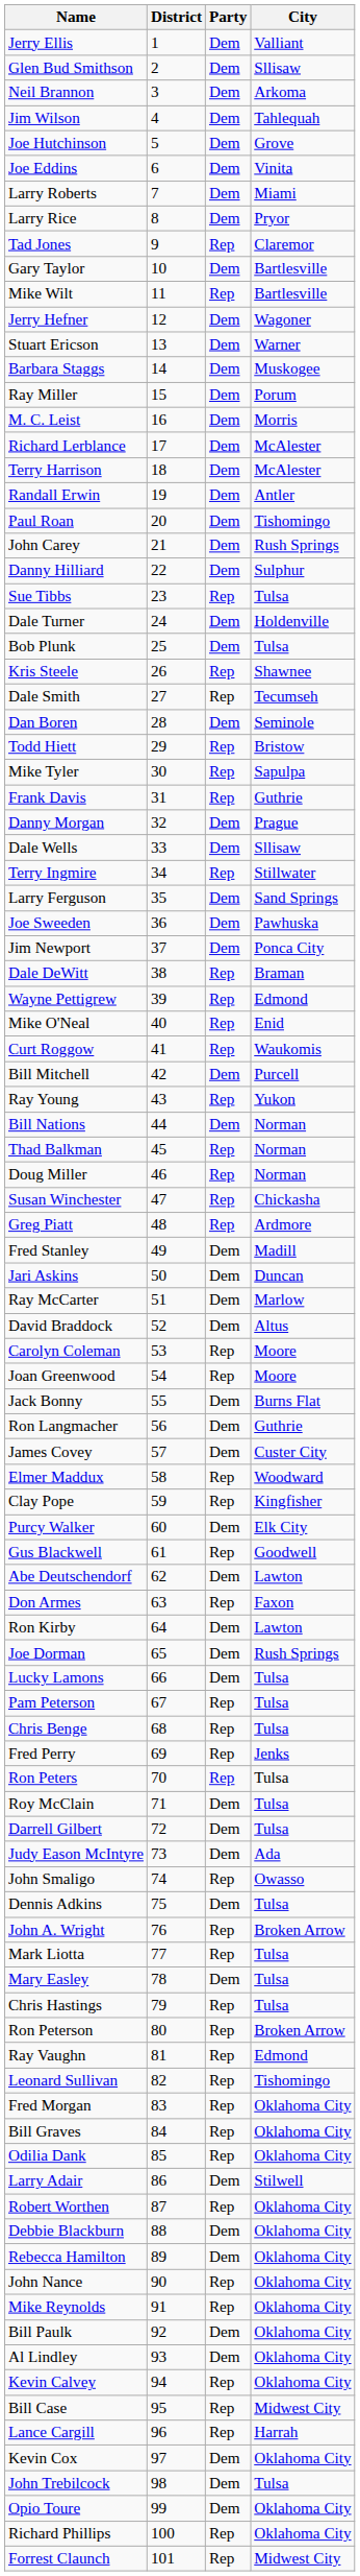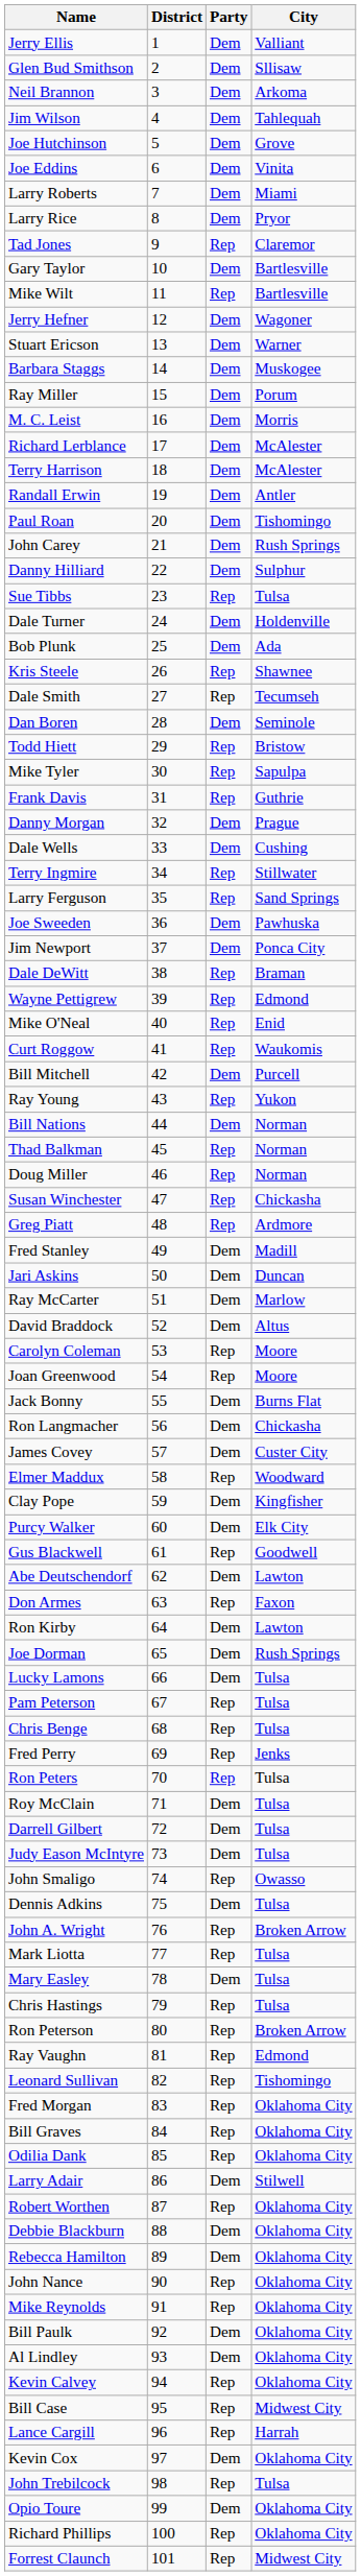 <table class="wikitable sortable">
 <tr>
 <th>Name</th>
 <th>District</th>
 <th>Party</th>
 <th>City</th>
 </tr>
 <tr>
 <td><a href='#'>Jerry Ellis</a></td>
 <td>1</td>
 <td><a href='#'>Dem</a></td>
 <td><a href='#'>Valliant</a></td>
 </tr>
 <tr>
 <td><a href='#'>Glen Bud Smithson</a></td>
 <td>2</td>
 <td><a href='#'>Dem</a></td>
 <td><a href='#'>Sllisaw</a></td>
 </tr>
 <tr>
 <td><a href='#'>Neil Brannon</a></td>
 <td>3</td>
 <td><a href='#'>Dem</a></td>
 <td><a href='#'>Arkoma</a></td>
 </tr>
 <tr>
 <td><a href='#'>Jim Wilson</a></td>
 <td>4</td>
 <td><a href='#'>Dem</a></td>
 <td><a href='#'>Tahlequah</a></td>
 </tr>
 <tr>
 <td><a href='#'>Joe Hutchinson</a></td>
 <td>5</td>
 <td><a href='#'>Dem</a></td>
 <td><a href='#'>Grove</a></td>
 </tr>
 <tr>
 <td><a href='#'>Joe Eddins</a></td>
 <td>6</td>
 <td><a href='#'>Dem</a></td>
 <td><a href='#'>Vinita</a></td>
 </tr>
 <tr>
 <td>Larry Roberts</td>
 <td>7</td>
 <td><a href='#'>Dem</a></td>
 <td><a href='#'>Miami</a></td>
 </tr>
 <tr>
 <td>Larry Rice</td>
 <td>8</td>
 <td><a href='#'>Dem</a></td>
 <td><a href='#'>Pryor</a></td>
 </tr>
 <tr>
 <td><a href='#'>Tad Jones</a></td>
 <td>9</td>
 <td><a href='#'>Rep</a></td>
 <td><a href='#'>Claremor</a></td>
 </tr>
 <tr>
 <td>Gary Taylor</td>
 <td>10</td>
 <td><a href='#'>Dem</a></td>
 <td><a href='#'>Bartlesville</a></td>
 </tr>
 <tr>
 <td>Mike Wilt</td>
 <td>11</td>
 <td><a href='#'>Rep</a></td>
 <td><a href='#'>Bartlesville</a></td>
 </tr>
 <tr>
 <td><a href='#'>Jerry Hefner</a></td>
 <td>12</td>
 <td><a href='#'>Dem</a></td>
 <td><a href='#'>Wagoner</a></td>
 </tr>
 <tr>
 <td>Stuart Ericson</td>
 <td>13</td>
 <td><a href='#'>Dem</a></td>
 <td><a href='#'>Warner</a></td>
 </tr>
 <tr>
 <td><a href='#'>Barbara Staggs</a></td>
 <td>14</td>
 <td><a href='#'>Dem</a></td>
 <td><a href='#'>Muskogee</a></td>
 </tr>
 <tr>
 <td>Ray Miller</td>
 <td>15</td>
 <td><a href='#'>Dem</a></td>
 <td><a href='#'>Porum</a></td>
 </tr>
 <tr>
 <td><a href='#'>M. C. Leist</a></td>
 <td>16</td>
 <td><a href='#'>Dem</a></td>
 <td><a href='#'>Morris</a></td>
 </tr>
 <tr>
 <td><a href='#'>Richard Lerblance</a></td>
 <td>17</td>
 <td><a href='#'>Dem</a></td>
 <td><a href='#'>McAlester</a></td>
 </tr>
 <tr>
 <td><a href='#'>Terry Harrison</a></td>
 <td>18</td>
 <td><a href='#'>Dem</a></td>
 <td><a href='#'>McAlester</a></td>
 </tr>
 <tr>
 <td><a href='#'>Randall Erwin</a></td>
 <td>19</td>
 <td><a href='#'>Dem</a></td>
 <td><a href='#'>Antler</a></td>
 </tr>
 <tr>
 <td><a href='#'>Paul Roan</a></td>
 <td>20</td>
 <td><a href='#'>Dem</a></td>
 <td><a href='#'>Tishomingo</a></td>
 </tr>
 <tr>
 <td>John Carey</td>
 <td>21</td>
 <td><a href='#'>Dem</a></td>
 <td><a href='#'>Rush Springs</a></td>
 </tr>
 <tr>
 <td><a href='#'>Danny Hilliard</a></td>
 <td>22</td>
 <td><a href='#'>Dem</a></td>
 <td><a href='#'>Sulphur</a></td>
 </tr>
 <tr>
 <td><a href='#'>Sue Tibbs</a></td>
 <td>23</td>
 <td><a href='#'>Rep</a></td>
 <td><a href='#'>Tulsa</a></td>
 </tr>
 <tr>
 <td>Dale Turner</td>
 <td>24</td>
 <td><a href='#'>Dem</a></td>
 <td><a href='#'>Holdenville</a></td>
 </tr>
 <tr>
 <td>Bob Plunk</td>
 <td>25</td>
 <td><a href='#'>Dem</a></td>
-<td><a href='#'>Tulsa</a></td>
+<td><a href='#'>Ada</a></td>
 </tr>
 <tr>
 <td><a href='#'>Kris Steele</a></td>
 <td>26</td>
 <td><a href='#'>Rep</a></td>
 <td><a href='#'>Shawnee</a></td>
 </tr>
 <tr>
 <td>Dale Smith</td>
 <td>27</td>
 <td>Rep</td>
 <td><a href='#'>Tecumseh</a></td>
 </tr>
 <tr>
 <td><a href='#'>Dan Boren</a></td>
 <td>28</td>
 <td><a href='#'>Dem</a></td>
 <td><a href='#'>Seminole</a></td>
 </tr>
 <tr>
 <td><a href='#'>Todd Hiett</a></td>
 <td>29</td>
 <td><a href='#'>Rep</a></td>
 <td><a href='#'>Bristow</a></td>
 </tr>
 <tr>
 <td>Mike Tyler</td>
 <td>30</td>
 <td><a href='#'>Rep</a></td>
 <td><a href='#'>Sapulpa</a></td>
 </tr>
 <tr>
 <td><a href='#'>Frank Davis</a></td>
 <td>31</td>
 <td><a href='#'>Rep</a></td>
 <td><a href='#'>Guthrie</a></td>
 </tr>
 <tr>
 <td><a href='#'>Danny Morgan</a></td>
 <td>32</td>
 <td><a href='#'>Dem</a></td>
 <td><a href='#'>Prague</a></td>
 </tr>
 <tr>
 <td>Dale Wells</td>
 <td>33</td>
 <td><a href='#'>Dem</a></td>
-<td><a href='#'>Sllisaw</a></td>
+<td><a href='#'>Cushing</a></td>
 </tr>
 <tr>
 <td><a href='#'>Terry Ingmire</a></td>
 <td>34</td>
 <td><a href='#'>Rep</a></td>
 <td><a href='#'>Stillwater</a></td>
 </tr>
 <tr>
 <td>Larry Ferguson</td>
 <td>35</td>
-<td><a href='#'>Dem</a></td>
+<td><a href='#'>Rep</a></td>
 <td><a href='#'>Sand Springs</a></td>
 </tr>
 <tr>
 <td><a href='#'>Joe Sweeden</a></td>
 <td>36</td>
 <td><a href='#'>Dem</a></td>
 <td><a href='#'>Pawhuska</a></td>
 </tr>
 <tr>
 <td>Jim Newport</td>
 <td>37</td>
 <td><a href='#'>Dem</a></td>
 <td><a href='#'>Ponca City</a></td>
 </tr>
 <tr>
 <td><a href='#'>Dale DeWitt</a></td>
 <td>38</td>
 <td><a href='#'>Rep</a></td>
 <td><a href='#'>Braman</a></td>
 </tr>
 <tr>
 <td><a href='#'>Wayne Pettigrew</a></td>
 <td>39</td>
 <td><a href='#'>Rep</a></td>
 <td><a href='#'>Edmond</a></td>
 </tr>
 <tr>
 <td>Mike O'Neal</td>
 <td>40</td>
 <td><a href='#'>Rep</a></td>
 <td><a href='#'>Enid</a></td>
 </tr>
 <tr>
 <td><a href='#'>Curt Roggow</a></td>
 <td>41</td>
 <td><a href='#'>Rep</a></td>
 <td><a href='#'>Waukomis</a></td>
 </tr>
 <tr>
 <td>Bill Mitchell</td>
 <td>42</td>
 <td><a href='#'>Dem</a></td>
 <td><a href='#'>Purcell</a></td>
 </tr>
 <tr>
 <td>Ray Young</td>
 <td>43</td>
 <td><a href='#'>Rep</a></td>
 <td><a href='#'>Yukon</a></td>
 </tr>
 <tr>
 <td><a href='#'>Bill Nations</a></td>
 <td>44</td>
 <td><a href='#'>Dem</a></td>
 <td><a href='#'>Norman</a></td>
 </tr>
 <tr>
 <td><a href='#'>Thad Balkman</a></td>
 <td>45</td>
 <td><a href='#'>Rep</a></td>
 <td><a href='#'>Norman</a></td>
 </tr>
 <tr>
 <td>Doug Miller</td>
 <td>46</td>
 <td><a href='#'>Rep</a></td>
 <td><a href='#'>Norman</a></td>
 </tr>
 <tr>
 <td><a href='#'>Susan Winchester</a></td>
 <td>47</td>
 <td><a href='#'>Rep</a></td>
 <td><a href='#'>Chickasha</a></td>
 </tr>
 <tr>
 <td><a href='#'>Greg Piatt</a></td>
 <td>48</td>
 <td><a href='#'>Rep</a></td>
 <td><a href='#'>Ardmore</a></td>
 </tr>
 <tr>
 <td>Fred Stanley</td>
 <td>49</td>
 <td>Dem</td>
 <td><a href='#'>Madill</a></td>
 </tr>
 <tr>
 <td><a href='#'>Jari Askins</a></td>
 <td>50</td>
 <td>Dem</td>
 <td><a href='#'>Duncan</a></td>
 </tr>
 <tr>
 <td>Ray McCarter</td>
 <td>51</td>
 <td>Dem</td>
 <td><a href='#'>Marlow</a></td>
 </tr>
 <tr>
 <td>David Braddock</td>
 <td>52</td>
 <td>Dem</td>
 <td><a href='#'>Altus</a></td>
 </tr>
 <tr>
 <td><a href='#'>Carolyn Coleman</a></td>
 <td>53</td>
 <td>Rep</td>
 <td><a href='#'>Moore</a></td>
 </tr>
 <tr>
 <td>Joan Greenwood</td>
 <td>54</td>
 <td>Rep</td>
 <td><a href='#'>Moore</a></td>
 </tr>
 <tr>
 <td>Jack Bonny</td>
 <td>55</td>
 <td>Dem</td>
 <td><a href='#'>Burns Flat</a></td>
 </tr>
 <tr>
 <td>Ron Langmacher</td>
 <td>56</td>
 <td>Dem</td>
-<td><a href='#'>Guthrie</a></td>
+<td><a href='#'>Chickasha</a></td>
 </tr>
 <tr>
 <td>James Covey</td>
 <td>57</td>
 <td>Dem</td>
 <td><a href='#'>Custer City</a></td>
 </tr>
 <tr>
 <td><a href='#'>Elmer Maddux</a></td>
 <td>58</td>
 <td>Rep</td>
 <td><a href='#'>Woodward</a></td>
 </tr>
 <tr>
 <td>Clay Pope</td>
 <td>59</td>
-<td>Rep</td>
+<td>Dem</td>
 <td><a href='#'>Kingfisher</a></td>
 </tr>
 <tr>
 <td><a href='#'>Purcy Walker</a></td>
 <td>60</td>
 <td>Dem</td>
 <td><a href='#'>Elk City</a></td>
 </tr>
 <tr>
 <td><a href='#'>Gus Blackwell</a></td>
 <td>61</td>
 <td>Rep</td>
 <td><a href='#'>Goodwell</a></td>
 </tr>
 <tr>
 <td><a href='#'>Abe Deutschendorf</a></td>
 <td>62</td>
 <td>Dem</td>
 <td><a href='#'>Lawton</a></td>
 </tr>
 <tr>
 <td><a href='#'>Don Armes</a></td>
 <td>63</td>
 <td>Rep</td>
 <td><a href='#'>Faxon</a></td>
 </tr>
 <tr>
 <td>Ron Kirby</td>
 <td>64</td>
 <td>Dem</td>
 <td><a href='#'>Lawton</a></td>
 </tr>
 <tr>
 <td><a href='#'>Joe Dorman</a></td>
 <td>65</td>
 <td>Dem</td>
 <td><a href='#'>Rush Springs</a></td>
 </tr>
 <tr>
 <td><a href='#'>Lucky Lamons</a></td>
 <td>66</td>
 <td>Dem</td>
 <td><a href='#'>Tulsa</a></td>
 </tr>
 <tr>
 <td><a href='#'>Pam Peterson</a></td>
 <td>67</td>
 <td>Rep</td>
 <td><a href='#'>Tulsa</a></td>
 </tr>
 <tr>
 <td><a href='#'>Chris Benge</a></td>
 <td>68</td>
 <td>Rep</td>
 <td><a href='#'>Tulsa</a></td>
 </tr>
 <tr>
 <td>Fred Perry</td>
 <td>69</td>
 <td>Rep</td>
 <td><a href='#'>Jenks</a></td>
 </tr>
 <tr>
 <td><a href='#'>Ron Peters</a></td>
 <td>70</td>
 <td><a href='#'>Rep</a></td>
 <td>Tulsa</td>
 </tr>
 <tr>
 <td>Roy McClain</td>
 <td>71</td>
 <td>Dem</td>
 <td><a href='#'>Tulsa</a></td>
 </tr>
 <tr>
 <td><a href='#'>Darrell Gilbert</a></td>
 <td>72</td>
 <td>Dem</td>
 <td><a href='#'>Tulsa</a></td>
 </tr>
 <tr>
 <td><a href='#'>Judy Eason McIntyre</a></td>
 <td>73</td>
 <td>Dem</td>
-<td><a href='#'>Ada</a></td>
+<td><a href='#'>Tulsa</a></td>
 </tr>
 <tr>
 <td>John Smaligo</td>
 <td>74</td>
 <td>Rep</td>
 <td><a href='#'>Owasso</a></td>
 </tr>
 <tr>
 <td>Dennis Adkins</td>
 <td>75</td>
 <td>Dem</td>
 <td><a href='#'>Tulsa</a></td>
 </tr>
 <tr>
 <td><a href='#'>John A. Wright</a></td>
 <td>76</td>
 <td>Rep</td>
 <td><a href='#'>Broken Arrow</a></td>
 </tr>
 <tr>
 <td>Mark Liotta</td>
 <td>77</td>
 <td>Rep</td>
 <td><a href='#'>Tulsa</a></td>
 </tr>
 <tr>
 <td><a href='#'>Mary Easley</a></td>
 <td>78</td>
 <td>Dem</td>
 <td><a href='#'>Tulsa</a></td>
 </tr>
 <tr>
 <td>Chris Hastings</td>
 <td>79</td>
 <td>Rep</td>
 <td><a href='#'>Tulsa</a></td>
 </tr>
 <tr>
 <td>Ron Peterson</td>
 <td>80</td>
 <td>Rep</td>
 <td><a href='#'>Broken Arrow</a></td>
 </tr>
 <tr>
 <td>Ray Vaughn</td>
 <td>81</td>
 <td>Rep</td>
 <td><a href='#'>Edmond</a></td>
 </tr>
 <tr>
 <td><a href='#'>Leonard Sullivan</a></td>
 <td>82</td>
 <td>Rep</td>
 <td><a href='#'>Tishomingo</a></td>
 </tr>
 <tr>
 <td>Fred Morgan</td>
 <td>83</td>
 <td>Rep</td>
 <td><a href='#'>Oklahoma City</a></td>
 </tr>
 <tr>
 <td>Bill Graves</td>
 <td>84</td>
 <td>Rep</td>
 <td><a href='#'>Oklahoma City</a></td>
 </tr>
 <tr>
 <td><a href='#'>Odilia Dank</a></td>
 <td>85</td>
 <td>Rep</td>
 <td><a href='#'>Oklahoma City</a></td>
 </tr>
 <tr>
 <td><a href='#'>Larry Adair</a></td>
 <td>86</td>
 <td>Dem</td>
 <td><a href='#'>Stilwell</a></td>
 </tr>
 <tr>
 <td><a href='#'>Robert Worthen</a></td>
 <td>87</td>
 <td>Rep</td>
 <td><a href='#'>Oklahoma City</a></td>
 </tr>
 <tr>
 <td><a href='#'>Debbie Blackburn</a></td>
 <td>88</td>
 <td>Dem</td>
 <td><a href='#'>Oklahoma City</a></td>
 </tr>
 <tr>
 <td><a href='#'>Rebecca Hamilton</a></td>
 <td>89</td>
 <td>Dem</td>
 <td><a href='#'>Oklahoma City</a></td>
 </tr>
 <tr>
 <td>John Nance</td>
 <td>90</td>
 <td>Rep</td>
 <td><a href='#'>Oklahoma City</a></td>
 </tr>
 <tr>
 <td><a href='#'>Mike Reynolds</a></td>
 <td>91</td>
 <td>Rep</td>
 <td><a href='#'>Oklahoma City</a></td>
 </tr>
 <tr>
 <td>Bill Paulk</td>
 <td>92</td>
 <td>Dem</td>
 <td><a href='#'>Oklahoma City</a></td>
 </tr>
 <tr>
 <td>Al Lindley</td>
 <td>93</td>
 <td>Dem</td>
 <td><a href='#'>Oklahoma City</a></td>
 </tr>
 <tr>
 <td><a href='#'>Kevin Calvey</a></td>
 <td>94</td>
 <td>Rep</td>
 <td><a href='#'>Oklahoma City</a></td>
 </tr>
 <tr>
 <td>Bill Case</td>
 <td>95</td>
 <td>Rep</td>
 <td><a href='#'>Midwest City</a></td>
 </tr>
 <tr>
 <td><a href='#'>Lance Cargill</a></td>
 <td>96</td>
 <td>Rep</td>
 <td><a href='#'>Harrah</a></td>
 </tr>
 <tr>
 <td>Kevin Cox</td>
 <td>97</td>
 <td>Dem</td>
 <td><a href='#'>Oklahoma City</a></td>
 </tr>
 <tr>
 <td><a href='#'>John Trebilcock</a></td>
 <td>98</td>
-<td>Dem</td>
+<td>Rep</td>
 <td><a href='#'>Tulsa</a></td>
 </tr>
 <tr>
 <td><a href='#'>Opio Toure</a></td>
 <td>99</td>
 <td>Dem</td>
 <td><a href='#'>Oklahoma City</a></td>
 </tr>
 <tr>
 <td>Richard Phillips</td>
 <td>100</td>
 <td>Rep</td>
 <td><a href='#'>Oklahoma City</a></td>
 </tr>
 <tr>
 <td><a href='#'>Forrest Claunch</a></td>
 <td>101</td>
 <td>Rep</td>
 <td><a href='#'>Midwest City</a></td>
 </tr>
 </table>
